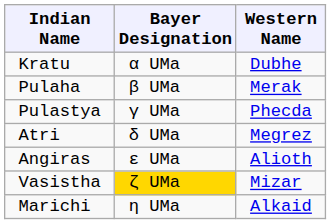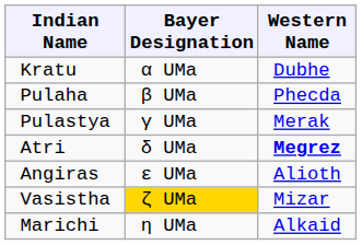 <table class="wikitable">
 <tr>
 <th style="background: #F0F0FF">Indian<br>Name</th>
 <th style="background: #F0F0FF">Bayer<br>Designation</th>
 <th style="background: #F0F0FF">Western<br>Name</th>
 </tr>
 <tr>
 <td style="padding: 1px 10px">Kratu</td>
 <td style="padding: 1px 10px">α UMa</td>
 <td style="padding: 1px 10px"><a href='#'>Dubhe</a></td>
 </tr>
 <tr>
 <td style="padding: 1px 10px">Pulaha</td>
 <td style="padding: 1px 10px">β UMa</td>
-<td style="padding: 1px 10px"><a href='#'>Merak</a></td>
+<td style="padding: 1px 10px"><a href='#'>Phecda</a></td>
 </tr>
 <tr>
 <td style="padding: 1px 10px">Pulastya</td>
 <td style="padding: 1px 10px">γ UMa</td>
-<td style="padding: 1px 10px"><a href='#'>Phecda</a></td>
+<td style="padding: 1px 10px"><a href='#'>Merak</a></td>
 </tr>
 <tr>
 <td style="padding: 1px 10px">Atri</td>
 <td style="padding: 1px 10px">δ UMa</td>
-<td style="padding: 1px 10px"><a href='#'>Megrez</a></td>
+<td style="padding: 1px 10px"><strong><a href='#'>Megrez</a></strong></td>
 </tr>
 <tr>
 <td style="padding: 1px 10px">Angiras</td>
 <td style="padding: 1px 10px">ε UMa</td>
 <td style="padding: 1px 10px"><a href='#'>Alioth</a></td>
 </tr>
 <tr>
 <td style="padding: 1px 10px">Vasistha</td>
 <td style="background: gold; padding: 1px 10px">ζ UMa</td>
 <td style="padding: 1px 10px"><a href='#'>Mizar</a></td>
 </tr>
 <tr>
 <td style="padding: 1px 10px">Marichi</td>
 <td style="padding: 1px 10px">η UMa</td>
 <td style="padding: 1px 10px"><a href='#'>Alkaid</a></td>
 </tr>
 </table>
